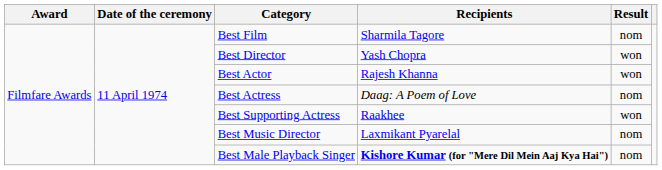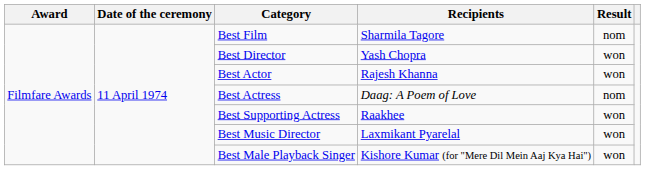 <table class="wikitable plainrowheaders sortable">
 <tr>
 <th scope="col">Award</th>
 <th scope="col">Date of the ceremony</th>
 <th scope="col">Category</th>
 <th scope="col">Recipients</th>
 <th scope="col">Result</th>
 <th class="unsortable" scope="col"></th>
 </tr>
 <tr>
 <td rowspan="7" scope="row"><a href='#'>Filmfare Awards</a></td>
 <td rowspan="7"><a href='#'>11 April 1974</a></td>
 <td><a href='#'>Best Film</a></td>
 <td><a href='#'>Sharmila Tagore</a></td>
 <td align="center">nom</td>
 <td rowspan="7"><strong></strong></td>
 </tr>
 <tr>
 <td><a href='#'>Best Director</a></td>
 <td><a href='#'>Yash Chopra</a></td>
 <td align="center">won</td>
 </tr>
 <tr>
 <td><a href='#'>Best Actor</a></td>
 <td><a href='#'>Rajesh Khanna</a></td>
 <td align="center">won</td>
 </tr>
 <tr>
 <td><a href='#'>Best Actress</a></td>
 <td><em>Daag: A Poem of Love</em></td>
 <td align="center">nom</td>
 </tr>
 <tr>
 <td><a href='#'>Best Supporting Actress</a></td>
 <td><a href='#'>Raakhee</a></td>
 <td align="center">won</td>
 </tr>
 <tr>
 <td><a href='#'>Best Music Director</a></td>
 <td><a href='#'>Laxmikant Pyarelal</a></td>
-<td align="center">nom</td>
+<td align="center">won</td>
 </tr>
 <tr>
 <td><a href='#'>Best Male Playback Singer</a></td>
-<td><strong><a href='#'>Kishore Kumar</a> <small>(for "Mere Dil Mein Aaj Kya Hai")</small></strong></td>
-<td align="center">nom</td>
+<td><a href='#'>Kishore Kumar</a> <small>(for "Mere Dil Mein Aaj Kya Hai")</small></td>
+<td align="center">won</td>
 </tr>
 </table>
